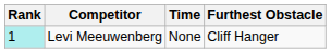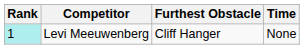 <table class="wikitable sortable mw-collapsible">
 <tr>
 <th>Rank</th>
 <th>Competitor</th>
+<th>Furthest Obstacle</th>
 <th>Time</th>
-<th>Furthest Obstacle</th>
 </tr>
 <tr>
 <td style="background: paleturquoise;">1</td>
 <td>Levi Meeuwenberg</td>
+<td>Cliff Hanger</td>
 <td>None</td>
-<td>Cliff Hanger</td>
 </tr>
 </table>
